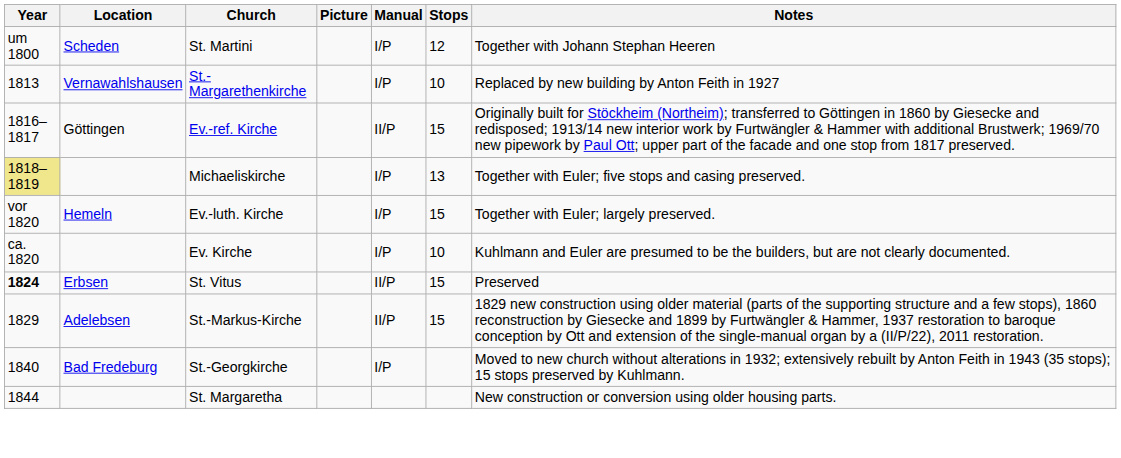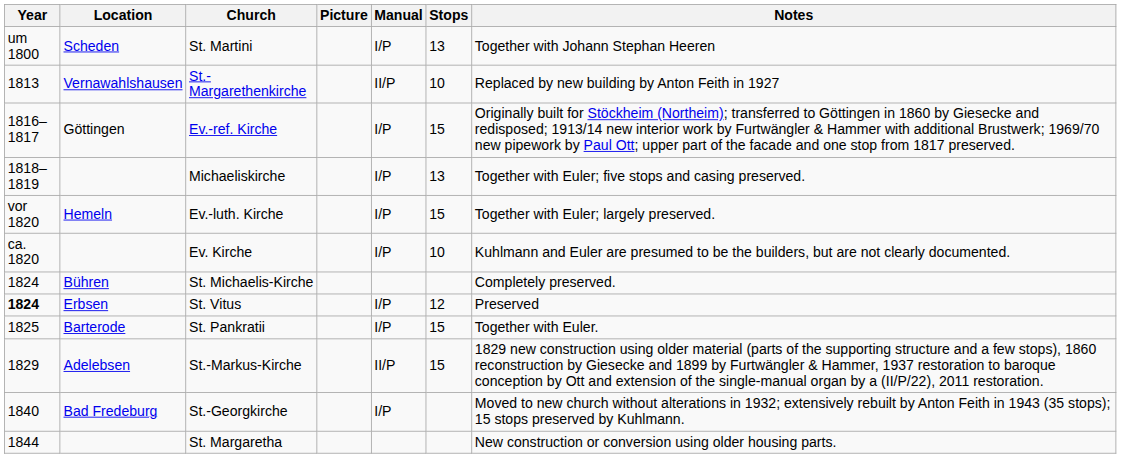 <table class="wikitable sortable" width="100%">
 <tr class="hintergrundfarbe5">
 <th>Year</th>
 <th>Location</th>
 <th>Church</th>
 <th class=unsortable>Picture</th>
 <th>Manual</th>
 <th>Stops</th>
 <th class="unsortable">Notes</th>
 </tr>
 <tr>
 <td data-sort-value="1800">um 1800</td>
 <td><a href='#'>Scheden</a></td>
 <td>St. Martini</td>
 <td></td>
 <td>I/P</td>
-<td>12</td>
+<td>13</td>
 <td>Together with Johann Stephan Heeren</td>
 </tr>
 <tr>
 <td>1813</td>
 <td><a href='#'>Vernawahlshausen</a></td>
 <td><a href='#'>St.-Margarethenkirche</a></td>
 <td></td>
-<td>I/P</td>
+<td>II/P</td>
 <td>10</td>
 <td>Replaced by new building by Anton Feith in 1927</td>
 </tr>
 <tr>
 <td>1816–1817</td>
 <td>Göttingen</td>
 <td><a href='#'>Ev.-ref. Kirche</a></td>
 <td></td>
-<td>II/P</td>
+<td>I/P</td>
 <td>15</td>
 <td>Originally built for <a href='#'>Stöckheim (Northeim)</a>; transferred to Göttingen in 1860 by Giesecke and redisposed; 1913/14 new interior work by Furtwängler & Hammer with additional Brustwerk; 1969/70 new pipework by <a href='#'>Paul Ott</a>; upper part of the facade and one stop from 1817 preserved.</td>
 </tr>
 <tr>
-<td data-sort-value="1819" style="background: khaki;">1818–1819</td>
+<td data-sort-value="1819">1818–1819</td>
 <td></td>
 <td>Michaeliskirche</td>
 <td></td>
 <td>I/P</td>
 <td>13</td>
 <td>Together with Euler; five stops and casing preserved.</td>
 </tr>
 <tr>
 <td data-sort-value="1820">vor 1820</td>
 <td><a href='#'>Hemeln</a></td>
 <td>Ev.-luth. Kirche</td>
 <td></td>
 <td>I/P</td>
 <td>15</td>
 <td>Together with Euler; largely preserved.</td>
 </tr>
 <tr>
 <td>ca. 1820</td>
 <td></td>
 <td>Ev. Kirche</td>
 <td></td>
 <td>I/P</td>
 <td>10</td>
 <td>Kuhlmann and Euler are presumed to be the builders, but are not clearly documented.</td>
 </tr>
 <tr>
+<td>1824</td>
+<td><a href='#'>Bühren</a></td>
+<td>St. Michaelis-Kirche</td>
+<td></td>
+<td></td>
+<td></td>
+<td>Completely preserved.</td>
+</tr>
+<tr>
 <td><strong>1824</strong></td>
 <td><a href='#'>Erbsen</a></td>
 <td>St. Vitus</td>
 <td></td>
-<td>II/P</td>
+<td>I/P</td>
+<td>12</td>
+<td>Preserved</td>
+</tr>
+<tr>
+<td>1825</td>
+<td><a href='#'>Barterode</a></td>
+<td>St. Pankratii</td>
+<td></td>
+<td>I/P</td>
 <td>15</td>
-<td>Preserved</td>
+<td>Together with Euler.</td>
 </tr>
 <tr>
 <td>1829</td>
 <td><a href='#'>Adelebsen</a></td>
 <td>St.-Markus-Kirche</td>
 <td></td>
 <td>II/P</td>
 <td>15</td>
 <td>1829 new construction using older material (parts of the supporting structure and a few stops), 1860 reconstruction by Giesecke and 1899 by Furtwängler & Hammer, 1937 restoration to baroque conception by Ott and extension of the single-manual organ by a  (II/P/22), 2011 restoration.</td>
 </tr>
 <tr>
 <td>1840</td>
 <td><a href='#'>Bad Fredeburg</a></td>
 <td>St.-Georgkirche</td>
 <td></td>
 <td>I/P</td>
 <td></td>
 <td>Moved to new church without alterations in 1932; extensively rebuilt by Anton Feith in 1943 (35 stops); 15 stops preserved by Kuhlmann.</td>
 </tr>
 <tr>
 <td>1844</td>
 <td></td>
 <td>St. Margaretha</td>
 <td></td>
 <td></td>
 <td></td>
 <td>New construction or conversion using older housing parts.</td>
 </tr>
 </table>
